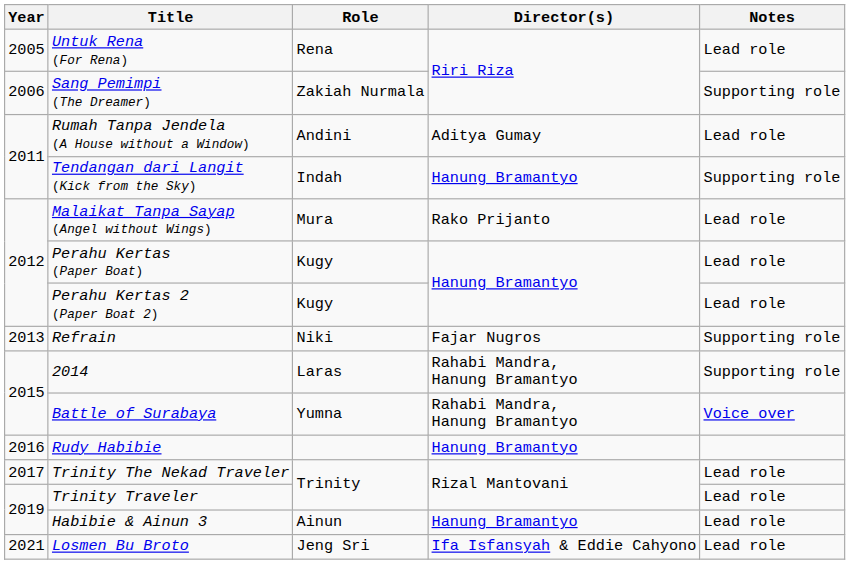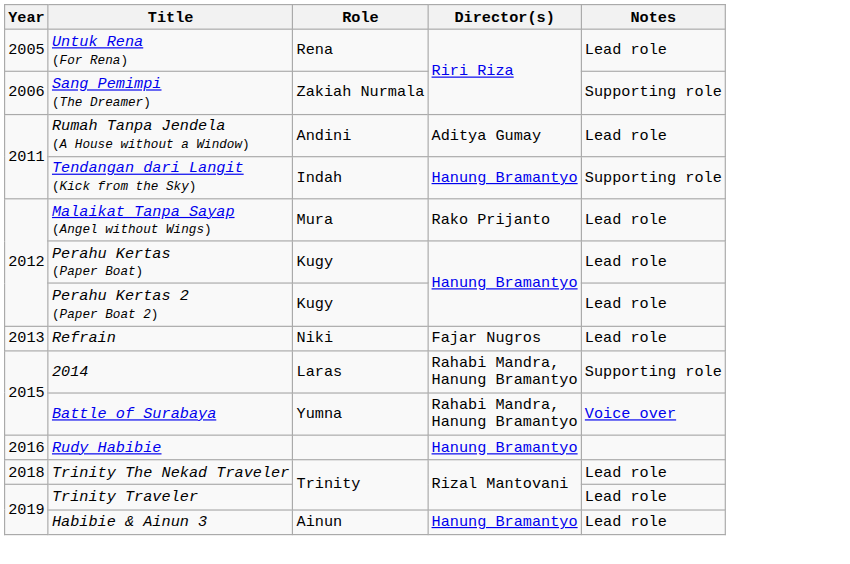 <table class="wikitable sortable">
 <tr>
 <th>Year</th>
 <th>Title</th>
 <th>Role</th>
 <th>Director(s)</th>
 <th>Notes</th>
 </tr>
 <tr>
 <td>2005</td>
 <td><em><a href='#'>Untuk Rena</a></em> <br><small>(<em>For Rena</em>)</small></td>
 <td>Rena</td>
 <td rowspan="2"><a href='#'>Riri Riza</a></td>
 <td>Lead role</td>
 </tr>
 <tr>
 <td>2006</td>
 <td><em><a href='#'>Sang Pemimpi</a></em> <br><small>(<em>The Dreamer</em>)</small></td>
 <td>Zakiah Nurmala</td>
 <td>Supporting role</td>
 </tr>
 <tr>
 <td rowspan="2">2011</td>
 <td><em>Rumah Tanpa Jendela</em> <br><small>(<em>A House without a Window</em>)</small></td>
 <td>Andini</td>
 <td>Aditya Gumay</td>
 <td>Lead role</td>
 </tr>
 <tr>
 <td><em><a href='#'>Tendangan dari Langit</a></em> <br><small>(<em>Kick from the Sky</em>)</small></td>
 <td>Indah</td>
 <td><a href='#'>Hanung Bramantyo</a></td>
 <td>Supporting role</td>
 </tr>
 <tr>
 <td rowspan="3">2012</td>
 <td><em><a href='#'>Malaikat Tanpa Sayap</a></em> <br><small>(<em>Angel without Wings</em>)</small></td>
 <td>Mura</td>
 <td>Rako Prijanto</td>
 <td>Lead role</td>
 </tr>
 <tr>
 <td><em>Perahu Kertas</em> <br><small>(<em>Paper Boat</em>)</small></td>
 <td>Kugy</td>
 <td rowspan="2"><a href='#'>Hanung Bramantyo</a></td>
 <td>Lead role</td>
 </tr>
 <tr>
 <td><em>Perahu Kertas 2</em> <br><small>(<em>Paper Boat 2</em>)</small></td>
 <td>Kugy</td>
 <td>Lead role</td>
 </tr>
 <tr>
 <td>2013</td>
 <td><em>Refrain</em></td>
 <td>Niki</td>
 <td>Fajar Nugros</td>
-<td>Supporting role</td>
+<td>Lead role</td>
 </tr>
 <tr>
 <td rowspan="2">2015</td>
 <td><em>2014</em></td>
 <td>Laras</td>
 <td>Rahabi Mandra, <br>Hanung Bramantyo</td>
 <td>Supporting role</td>
 </tr>
 <tr>
 <td><em><a href='#'>Battle of Surabaya</a></em></td>
 <td>Yumna</td>
 <td>Rahabi Mandra, <br>Hanung Bramantyo</td>
 <td><a href='#'>Voice over</a></td>
 </tr>
 <tr>
 <td>2016</td>
 <td><em><a href='#'>Rudy Habibie</a></em></td>
 <td></td>
 <td><a href='#'>Hanung Bramantyo</a></td>
 </tr>
 <tr>
-<td>2017</td>
+<td>2018</td>
 <td><em>Trinity The Nekad Traveler</em></td>
 <td rowspan="2">Trinity</td>
 <td rowspan="2">Rizal Mantovani</td>
 <td>Lead role</td>
 </tr>
 <tr>
 <td rowspan="2">2019</td>
 <td><em>Trinity Traveler</em></td>
 <td>Lead role</td>
 </tr>
 <tr>
 <td><em>Habibie & Ainun 3</em></td>
 <td>Ainun</td>
 <td><a href='#'>Hanung Bramantyo</a></td>
 <td>Lead role</td>
 </tr>
-<tr>
-<td>2021</td>
-<td><em><a href='#'>Losmen Bu Broto</a></em></td>
-<td>Jeng Sri</td>
-<td><a href='#'>Ifa Isfansyah</a> & Eddie Cahyono</td>
-<td>Lead role</td>
-</tr>
 </table>
